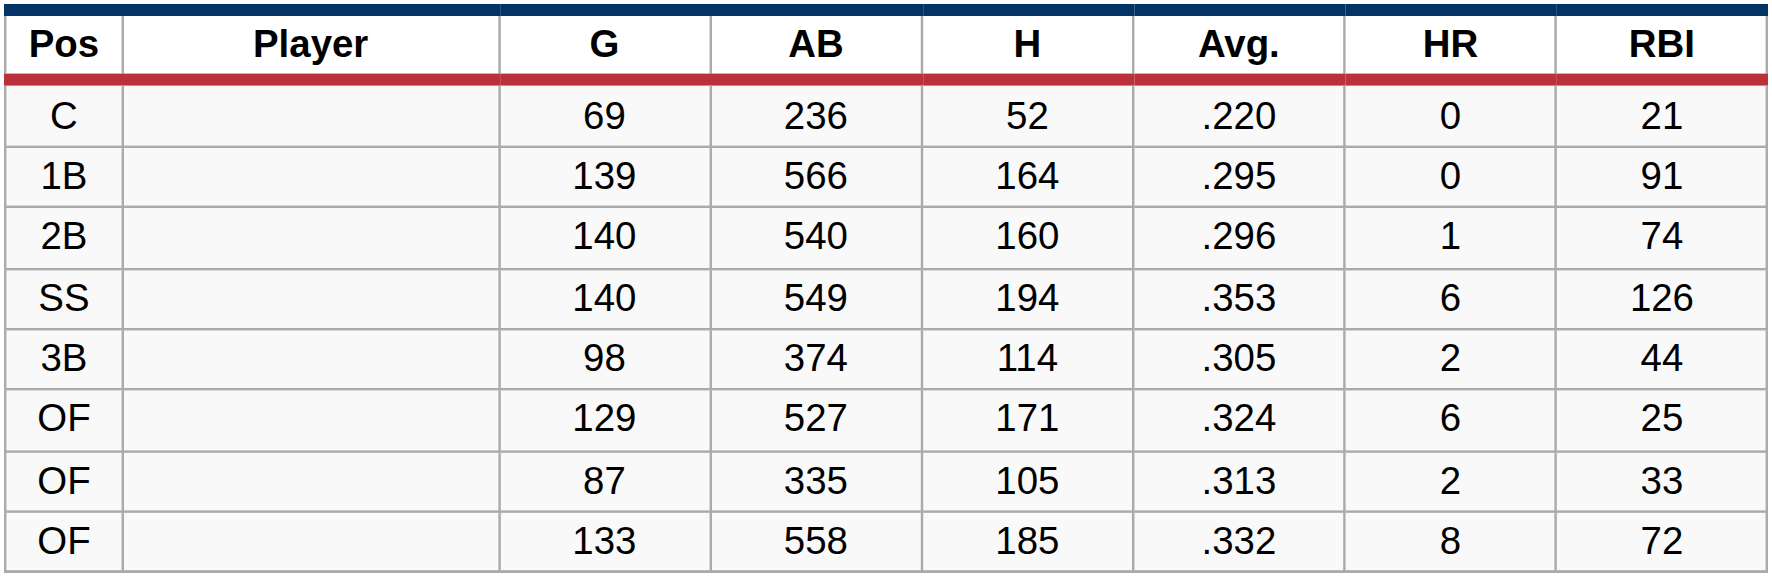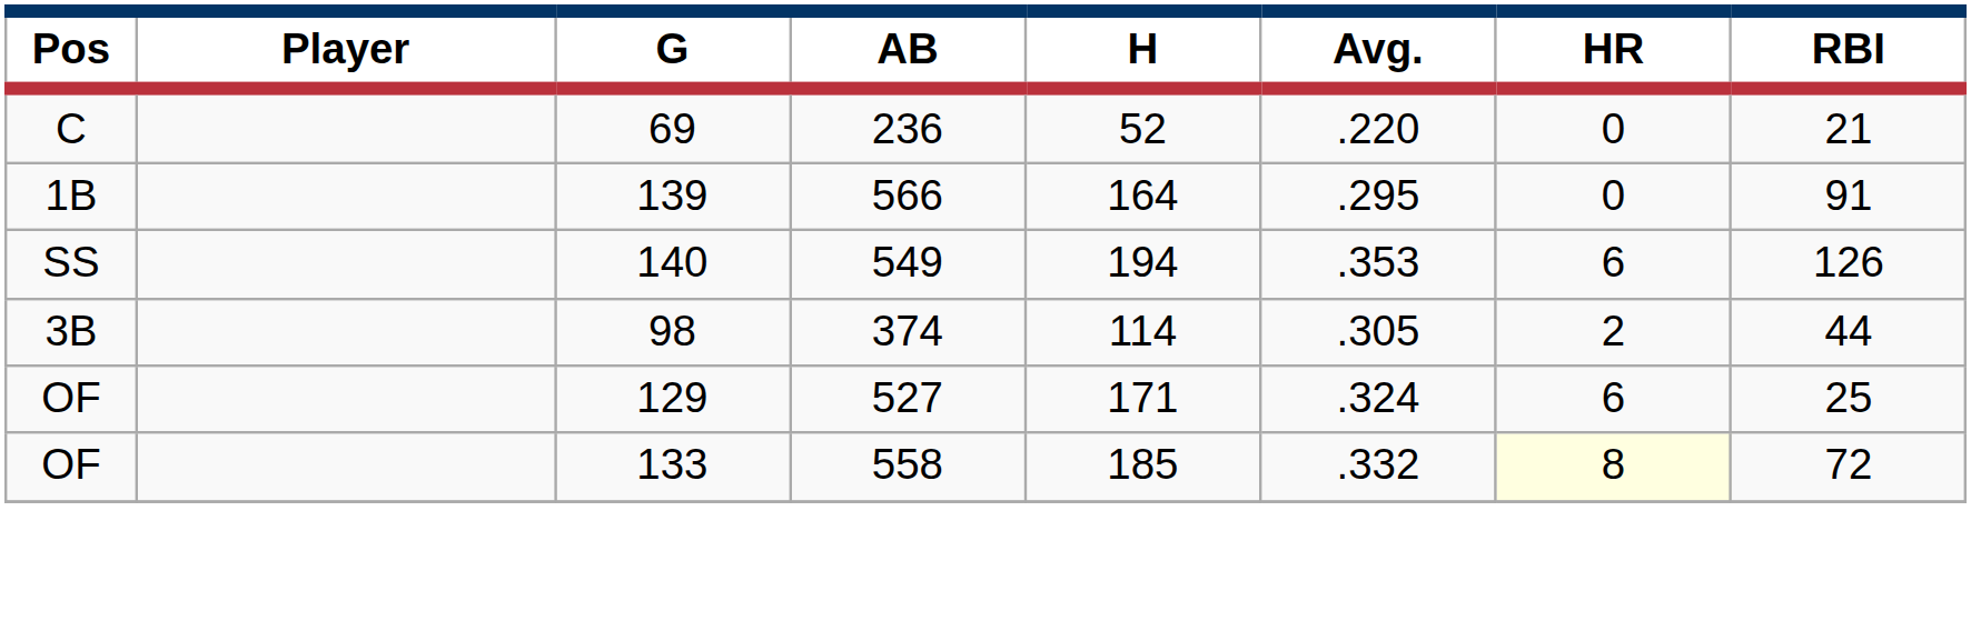 <table class="wikitable sortable">
 <tr>
 <th style="background:#FFFFFF; border-top:#023465 5px solid; border-bottom:#ba313c 5px solid;" width="5%">Pos</th>
 <th style="background:#FFFFFF; border-top:#023465 5px solid; border-bottom:#ba313c 5px solid;" width="16%">Player</th>
 <th style="background:#FFFFFF; border-top:#023465 5px solid; border-bottom:#ba313c 5px solid;" width="9%">G</th>
 <th style="background:#FFFFFF; border-top:#023465 5px solid; border-bottom:#ba313c 5px solid;" width="9%">AB</th>
 <th style="background:#FFFFFF; border-top:#023465 5px solid; border-bottom:#ba313c 5px solid;" width="9%">H</th>
 <th style="background:#FFFFFF; border-top:#023465 5px solid; border-bottom:#ba313c 5px solid;" width="9%">Avg.</th>
 <th style="background:#FFFFFF; border-top:#023465 5px solid; border-bottom:#ba313c 5px solid;" width="9%">HR</th>
 <th style="background:#FFFFFF; border-top:#023465 5px solid; border-bottom:#ba313c 5px solid;" width="9%">RBI</th>
 </tr>
 <tr align="center">
 <td>C</td>
 <td></td>
 <td>69</td>
 <td>236</td>
 <td>52</td>
 <td>.220</td>
 <td>0</td>
 <td>21</td>
 </tr>
 <tr align="center">
 <td>1B</td>
 <td></td>
 <td>139</td>
 <td>566</td>
 <td>164</td>
 <td>.295</td>
 <td>0</td>
 <td>91</td>
-</tr>
-<tr align="center">
-<td>2B</td>
-<td></td>
-<td>140</td>
-<td>540</td>
-<td>160</td>
-<td>.296</td>
-<td>1</td>
-<td>74</td>
 </tr>
 <tr align="center">
 <td>SS</td>
 <td></td>
 <td>140</td>
 <td>549</td>
 <td>194</td>
 <td>.353</td>
 <td>6</td>
 <td>126</td>
 </tr>
 <tr align="center">
 <td>3B</td>
 <td></td>
 <td>98</td>
 <td>374</td>
 <td>114</td>
 <td>.305</td>
 <td>2</td>
 <td>44</td>
 </tr>
 <tr align="center">
 <td>OF</td>
 <td></td>
 <td>129</td>
 <td>527</td>
 <td>171</td>
 <td>.324</td>
 <td>6</td>
 <td>25</td>
 </tr>
 <tr align="center">
 <td>OF</td>
 <td></td>
-<td>87</td>
-<td>335</td>
-<td>105</td>
-<td>.313</td>
-<td>2</td>
-<td>33</td>
-</tr>
-<tr align="center">
-<td>OF</td>
-<td></td>
 <td>133</td>
 <td>558</td>
 <td>185</td>
 <td>.332</td>
-<td>8</td>
+<td style="background: lightyellow;">8</td>
 <td>72</td>
 </tr>
 <tr align="center">
 </tr>
 </table>
